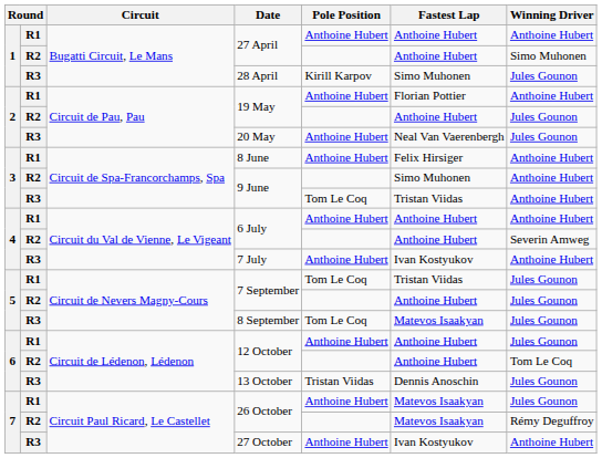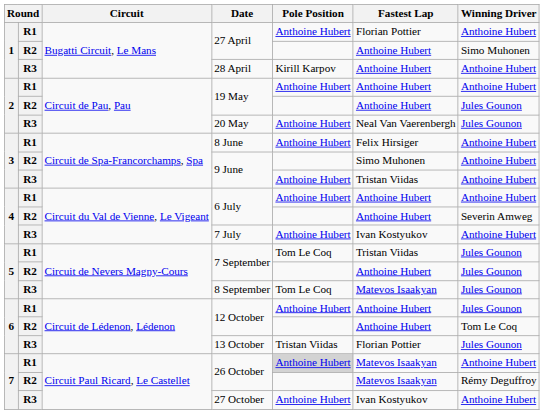 <table class="wikitable" style="font-size:85%">
 <tr>
 <th colspan=2>Round</th>
 <th>Circuit</th>
 <th>Date</th>
 <th>Pole Position</th>
 <th>Fastest Lap</th>
 <th>Winning Driver</th>
 </tr>
 <tr>
 <th rowspan=3>1</th>
 <th>R1</th>
 <td rowspan=3> <a href='#'>Bugatti Circuit</a>, <a href='#'>Le Mans</a></td>
 <td rowspan=2>27 April</td>
 <td> <a href='#'>Anthoine Hubert</a></td>
-<td> <a href='#'>Anthoine Hubert</a></td>
+<td> Florian Pottier</td>
 <td> <a href='#'>Anthoine Hubert</a></td>
 </tr>
 <tr>
 <th>R2</th>
 <td></td>
 <td> <a href='#'>Anthoine Hubert</a></td>
 <td> Simo Muhonen</td>
 </tr>
 <tr>
 <th>R3</th>
 <td>28 April</td>
 <td> Kirill Karpov</td>
-<td> Simo Muhonen</td>
-<td> <a href='#'>Jules Gounon</a></td>
+<td> <a href='#'>Anthoine Hubert</a></td>
+<td> <a href='#'>Anthoine Hubert</a></td>
 </tr>
 <tr>
 <th rowspan=3>2</th>
 <th>R1</th>
 <td rowspan=3> <a href='#'>Circuit de Pau</a>, <a href='#'>Pau</a></td>
 <td rowspan=2>19 May</td>
 <td> <a href='#'>Anthoine Hubert</a></td>
-<td> Florian Pottier</td>
+<td> <a href='#'>Anthoine Hubert</a></td>
 <td> <a href='#'>Anthoine Hubert</a></td>
 </tr>
 <tr>
 <th>R2</th>
 <td></td>
 <td> <a href='#'>Anthoine Hubert</a></td>
 <td> <a href='#'>Jules Gounon</a></td>
 </tr>
 <tr>
 <th>R3</th>
 <td>20 May</td>
 <td nowrap> <a href='#'>Anthoine Hubert</a></td>
 <td nowrap> Neal Van Vaerenbergh</td>
 <td> <a href='#'>Jules Gounon</a></td>
 </tr>
 <tr>
 <th rowspan=3>3</th>
 <th>R1</th>
 <td rowspan=3 nowrap> <a href='#'>Circuit de Spa-Francorchamps</a>, <a href='#'>Spa</a></td>
 <td>8 June</td>
 <td> <a href='#'>Anthoine Hubert</a></td>
 <td> Felix Hirsiger</td>
 <td> <a href='#'>Anthoine Hubert</a></td>
 </tr>
 <tr>
 <th>R2</th>
 <td rowspan=2>9 June</td>
 <td></td>
 <td> Simo Muhonen</td>
 <td> <a href='#'>Anthoine Hubert</a></td>
 </tr>
 <tr>
 <th>R3</th>
-<td> Tom Le Coq</td>
+<td> <a href='#'>Anthoine Hubert</a></td>
 <td> Tristan Viidas</td>
 <td> <a href='#'>Anthoine Hubert</a></td>
 </tr>
 <tr>
 <th rowspan=3>4</th>
 <th>R1</th>
 <td rowspan=3 nowrap> <a href='#'>Circuit du Val de Vienne</a>, <a href='#'>Le Vigeant</a></td>
 <td rowspan=2>6 July</td>
 <td> <a href='#'>Anthoine Hubert</a></td>
 <td> <a href='#'>Anthoine Hubert</a></td>
 <td> <a href='#'>Anthoine Hubert</a></td>
 </tr>
 <tr>
 <th>R2</th>
 <td></td>
 <td> <a href='#'>Anthoine Hubert</a></td>
 <td> Severin Amweg</td>
 </tr>
 <tr>
 <th>R3</th>
 <td>7 July</td>
 <td> <a href='#'>Anthoine Hubert</a></td>
 <td> Ivan Kostyukov</td>
 <td> <a href='#'>Anthoine Hubert</a></td>
 </tr>
 <tr>
 <th rowspan=3>5</th>
 <th>R1</th>
 <td rowspan=3> <a href='#'>Circuit de Nevers Magny-Cours</a></td>
 <td rowspan=2>7 September</td>
 <td> Tom Le Coq</td>
 <td> Tristan Viidas</td>
 <td> <a href='#'>Jules Gounon</a></td>
 </tr>
 <tr>
 <th>R2</th>
 <td></td>
 <td> <a href='#'>Anthoine Hubert</a></td>
 <td> <a href='#'>Jules Gounon</a></td>
 </tr>
 <tr>
 <th>R3</th>
 <td nowrap>8 September</td>
 <td> Tom Le Coq</td>
 <td> <a href='#'>Matevos Isaakyan</a></td>
 <td> <a href='#'>Jules Gounon</a></td>
 </tr>
 <tr>
 <th rowspan=3>6</th>
 <th>R1</th>
 <td rowspan=3> <a href='#'>Circuit de Lédenon</a>, <a href='#'>Lédenon</a></td>
 <td rowspan=2>12 October</td>
 <td> <a href='#'>Anthoine Hubert</a></td>
 <td> <a href='#'>Anthoine Hubert</a></td>
 <td> <a href='#'>Jules Gounon</a></td>
 </tr>
 <tr>
 <th>R2</th>
 <td></td>
 <td> <a href='#'>Anthoine Hubert</a></td>
 <td> Tom Le Coq</td>
 </tr>
 <tr>
 <th>R3</th>
 <td>13 October</td>
 <td> Tristan Viidas</td>
-<td> Dennis Anoschin</td>
+<td> Florian Pottier</td>
 <td> <a href='#'>Jules Gounon</a></td>
 </tr>
 <tr>
 <th rowspan=3>7</th>
 <th>R1</th>
 <td rowspan=3> <a href='#'>Circuit Paul Ricard</a>, <a href='#'>Le Castellet</a></td>
 <td rowspan=2>26 October</td>
+<td style="background: lightgrey;"> <a href='#'>Anthoine Hubert</a></td>
+<td> <a href='#'>Matevos Isaakyan</a></td>
 <td> <a href='#'>Anthoine Hubert</a></td>
-<td> <a href='#'>Matevos Isaakyan</a></td>
-<td> <a href='#'>Jules Gounon</a></td>
 </tr>
 <tr>
 <th>R2</th>
 <td></td>
 <td> <a href='#'>Matevos Isaakyan</a></td>
 <td> Rémy Deguffroy</td>
 </tr>
 <tr>
 <th>R3</th>
 <td>27 October</td>
 <td> <a href='#'>Anthoine Hubert</a></td>
 <td> Ivan Kostyukov</td>
 <td> <a href='#'>Anthoine Hubert</a></td>
 </tr>
 </table>
